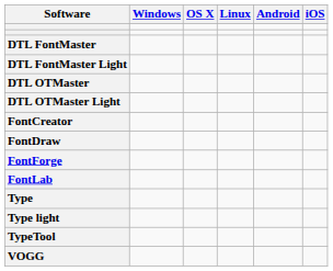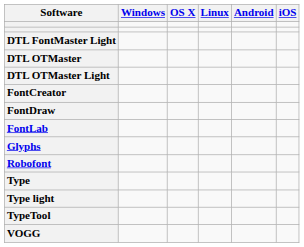 <table class="wikitable sortable" style="text-align: center;">
 <tr>
 <th>Software</th>
 <th><a href='#'>Windows</a></th>
 <th><a href='#'>OS X</a></th>
 <th><a href='#'>Linux</a></th>
 <th><a href='#'>Android</a></th>
 <th><a href='#'>iOS</a></th>
 </tr>
 <tr>
 <th style="text-align:left"></th>
 <td></td>
 <td></td>
 <td></td>
 <td></td>
 <td></td>
 </tr>
 <tr>
 <th style="text-align:left"></th>
-<td></td>
-<td></td>
-<td></td>
-<td></td>
-<td></td>
-</tr>
-<tr>
-<th style="text-align:left">DTL FontMaster</th>
 <td></td>
 <td></td>
 <td></td>
 <td></td>
 <td></td>
 </tr>
 <tr>
 <th style="text-align:left">DTL FontMaster Light</th>
 <td></td>
 <td></td>
 <td></td>
 <td></td>
 <td></td>
 </tr>
 <tr>
 <th style="text-align:left">DTL OTMaster</th>
 <td></td>
 <td></td>
 <td></td>
 <td></td>
 <td></td>
 </tr>
 <tr>
 <th style="text-align:left">DTL OTMaster Light</th>
 <td></td>
 <td></td>
 <td></td>
 <td></td>
 <td></td>
 </tr>
 <tr>
 <th style="text-align:left">FontCreator</th>
 <td></td>
 <td></td>
 <td></td>
 <td></td>
 <td></td>
 </tr>
 <tr>
 <th style="text-align:left">FontDraw</th>
 <td></td>
 <td></td>
 <td></td>
 <td></td>
 <td></td>
 </tr>
 <tr>
-<th style="text-align:left"><a href='#'>FontForge</a></th>
+<th style="text-align:left"><a href='#'>FontLab</a></th>
 <td></td>
 <td></td>
 <td></td>
 <td></td>
 <td></td>
 </tr>
 <tr>
-<th style="text-align:left"><a href='#'>FontLab</a></th>
+<th style="text-align:left"><a href='#'>Glyphs</a></th>
+<td></td>
+<td></td>
+<td></td>
+<td></td>
+<td></td>
+</tr>
+<tr>
+<th style="text-align:left"><a href='#'> Robofont</a></th>
 <td></td>
 <td></td>
 <td></td>
 <td></td>
 <td></td>
 </tr>
 <tr>
 <th style="text-align:left">Type</th>
 <td></td>
 <td></td>
 <td></td>
 <td></td>
 <td></td>
 </tr>
 <tr>
 <th style="text-align:left">Type light</th>
 <td></td>
 <td></td>
 <td></td>
 <td></td>
 <td></td>
 </tr>
 <tr>
 <th style="text-align:left">TypeTool</th>
 <td></td>
 <td></td>
 <td></td>
 <td></td>
 <td></td>
 </tr>
 <tr>
 <th style="text-align:left">VOGG</th>
 <td></td>
 <td></td>
 <td></td>
 <td></td>
 <td></td>
 </tr>
 </table>
